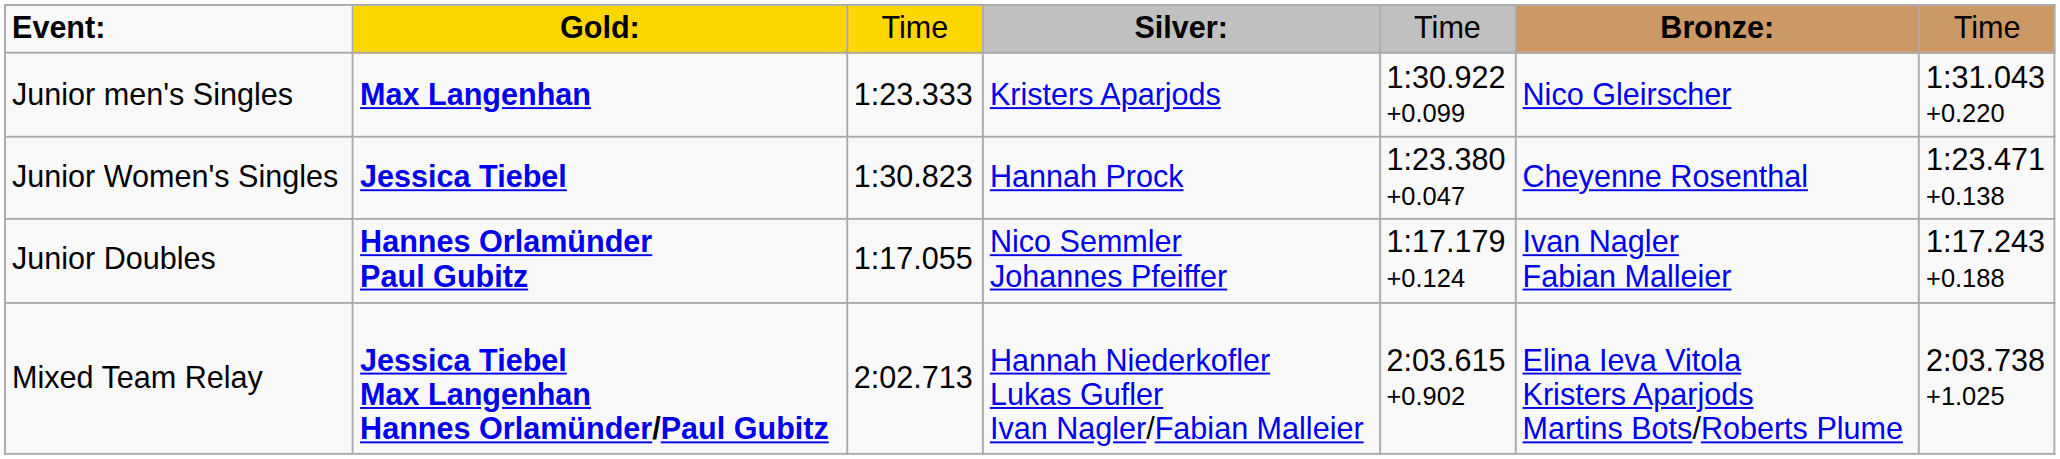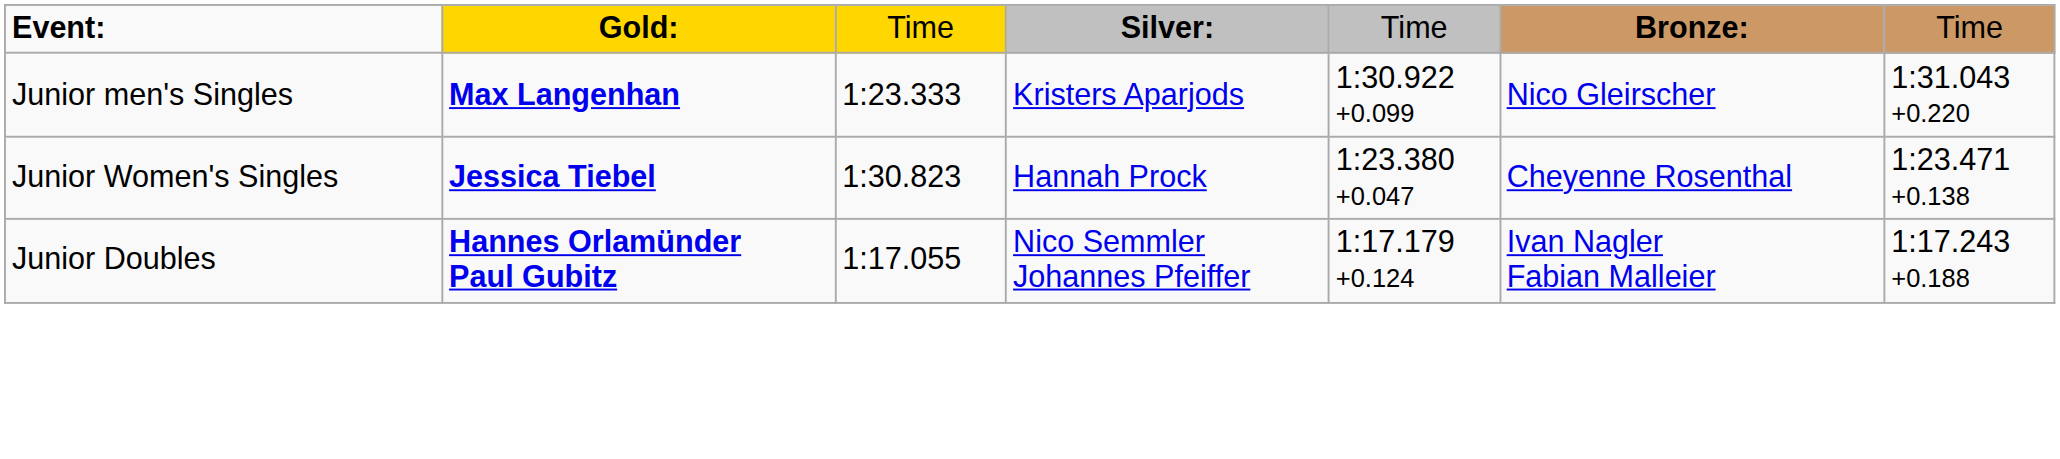 <table class="wikitable" style="width:85%;">
 <tr>
 <td><strong>Event:</strong></td>
 <td !  style="text-align:center; background:gold;"><strong>Gold:</strong></td>
 <td !  style="text-align:center; background:gold;">Time</td>
 <td !  style="text-align:center; background:silver;"><strong>Silver:</strong></td>
 <td !  style="text-align:center; background:silver;">Time</td>
 <td !  style="text-align:center; background:#c96;"><strong>Bronze:</strong></td>
 <td !  style="text-align:center; background:#c96;">Time</td>
 </tr>
 <tr>
 <td>Junior men's Singles</td>
 <td><strong> <a href='#'>Max Langenhan</a></strong></td>
 <td>1:23.333</td>
 <td> <a href='#'>Kristers Aparjods</a></td>
 <td>1:30.922<br><small>+0.099</small></td>
 <td> <a href='#'>Nico Gleirscher</a></td>
 <td>1:31.043<br><small>+0.220</small></td>
 </tr>
 <tr>
 <td>Junior Women's Singles</td>
 <td><strong> <a href='#'>Jessica Tiebel</a></strong></td>
 <td>1:30.823</td>
 <td> <a href='#'>Hannah Prock</a></td>
 <td>1:23.380<br><small>+0.047</small></td>
 <td> <a href='#'>Cheyenne Rosenthal</a></td>
 <td>1:23.471<br><small>+0.138</small></td>
 </tr>
 <tr>
 <td>Junior Doubles</td>
 <td><strong><a href='#'>Hannes Orlamünder</a><br><a href='#'>Paul Gubitz</a><br><small></small></strong></td>
 <td>1:17.055<br></td>
 <td><a href='#'>Nico Semmler</a><br><a href='#'>Johannes Pfeiffer</a><br><small></small></td>
 <td>1:17.179<br><small>+0.124</small></td>
 <td><a href='#'>Ivan Nagler</a><br><a href='#'>Fabian Malleier</a><br><small></small></td>
 <td>1:17.243<br><small>+0.188</small></td>
 </tr>
-<tr>
-<td>Mixed Team Relay</td>
-<td><strong><br><a href='#'>Jessica Tiebel</a><br><a href='#'>Max Langenhan</a><br><a href='#'>Hannes Orlamünder</a>/<a href='#'>Paul Gubitz</a></strong></td>
-<td>2:02.713</td>
-<td><br><a href='#'>Hannah Niederkofler</a><br><a href='#'>Lukas Gufler</a><br><a href='#'>Ivan Nagler</a>/<a href='#'>Fabian Malleier</a></td>
-<td>2:03.615<br><small>+0.902</small></td>
-<td><br><a href='#'>Elina Ieva Vitola</a><br><a href='#'>Kristers Aparjods</a><br><a href='#'>Martins Bots</a>/<a href='#'>Roberts Plume</a></td>
-<td>2:03.738<br><small>+1.025</small></td>
-</tr>
 </table>
